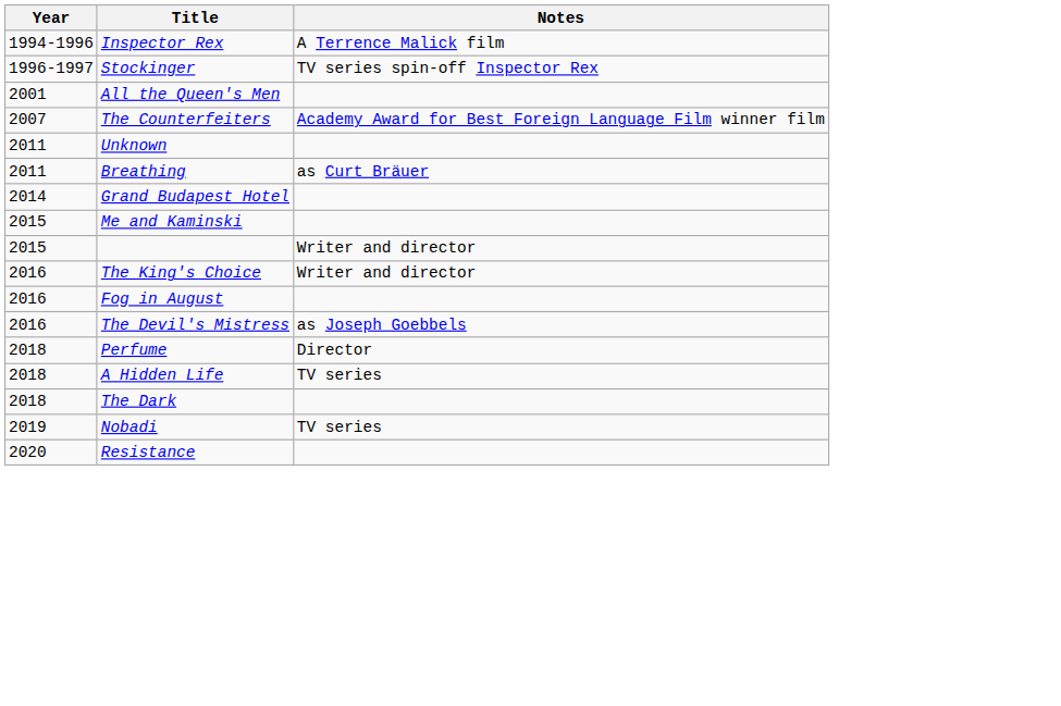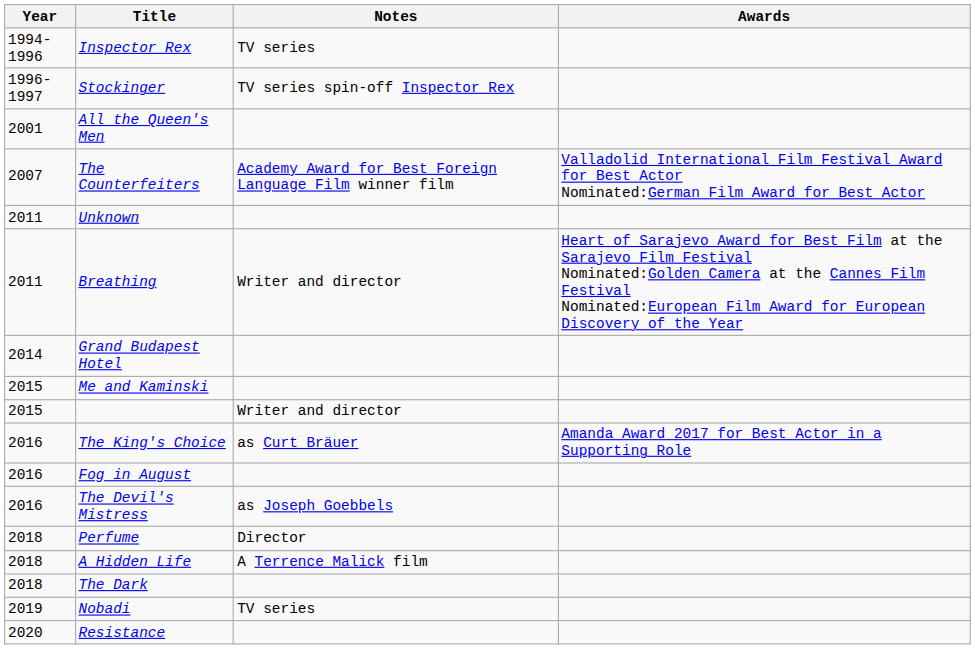 <table class="wikitable sortable">
 <tr>
 <th>Year</th>
 <th>Title</th>
 <th>Notes</th>
+<th>Awards</th>
 </tr>
 <tr>
 <td>1994-1996</td>
 <td><em><a href='#'>Inspector Rex</a></em></td>
-<td>A <a href='#'>Terrence Malick</a> film</td>
+<td>TV series</td>
+<td></td>
 </tr>
 <tr>
 <td>1996-1997</td>
 <td><em><a href='#'>Stockinger</a></em></td>
 <td>TV series spin-off <a href='#'>Inspector Rex</a></td>
+<td></td>
 </tr>
 <tr>
 <td>2001</td>
 <td><em><a href='#'>All the Queen's Men</a></em></td>
+<td></td>
 <td></td>
 </tr>
 <tr>
 <td>2007</td>
 <td><em><a href='#'>The Counterfeiters</a></em></td>
 <td><a href='#'>Academy Award for Best Foreign Language Film</a> winner film</td>
+<td><a href='#'>Valladolid International Film Festival Award for Best Actor</a><br>Nominated:<a href='#'>German Film Award for Best Actor</a></td>
 </tr>
 <tr>
 <td>2011</td>
 <td><em><a href='#'>Unknown</a></em></td>
 <td></td>
+<td></td>
 </tr>
 <tr>
 <td>2011</td>
 <td><em><a href='#'>Breathing</a></em></td>
-<td>as <a href='#'>Curt Bräuer</a></td>
+<td>Writer and director</td>
+<td><a href='#'>Heart of Sarajevo Award for Best Film</a> at the <a href='#'>Sarajevo Film Festival</a><br> Nominated:<a href='#'>Golden Camera</a> at the <a href='#'>Cannes Film Festival</a><br> Nominated:<a href='#'>European Film Award for European Discovery of the Year</a></td>
 </tr>
 <tr>
 <td>2014</td>
 <td><em><a href='#'>Grand Budapest Hotel</a></em></td>
+<td></td>
 <td></td>
 </tr>
 <tr>
 <td>2015</td>
 <td><em><a href='#'>Me and Kaminski</a></em></td>
 <td></td>
+<td></td>
 </tr>
 <tr>
 <td>2015</td>
 <td><em></em></td>
 <td>Writer and director</td>
+<td></td>
 </tr>
 <tr>
 <td>2016</td>
 <td><em><a href='#'>The King's Choice</a></em></td>
-<td>Writer and director</td>
+<td>as <a href='#'>Curt Bräuer</a></td>
+<td><a href='#'>Amanda Award 2017 for Best Actor in a Supporting Role</a></td>
 </tr>
 <tr>
 <td>2016</td>
 <td><em><a href='#'>Fog in August</a></em></td>
+<td></td>
 <td></td>
 </tr>
 <tr>
 <td>2016</td>
 <td><em><a href='#'>The Devil's Mistress</a></em></td>
 <td>as <a href='#'>Joseph Goebbels</a></td>
+<td></td>
 </tr>
 <tr>
 <td>2018</td>
 <td><em><a href='#'>Perfume</a></em></td>
 <td>Director</td>
+<td></td>
 </tr>
 <tr>
 <td>2018</td>
 <td><em><a href='#'>A Hidden Life</a></em></td>
-<td>TV series</td>
+<td>A <a href='#'>Terrence Malick</a> film</td>
+<td></td>
 </tr>
 <tr>
 <td>2018</td>
 <td><em><a href='#'>The Dark</a></em></td>
+<td></td>
 <td></td>
 </tr>
 <tr>
 <td>2019</td>
 <td><em><a href='#'>Nobadi</a></em></td>
 <td>TV series</td>
+<td></td>
 </tr>
 <tr>
 <td>2020</td>
 <td><em><a href='#'>Resistance</a></em></td>
 <td></td>
+<td></td>
 </tr>
 </table>
